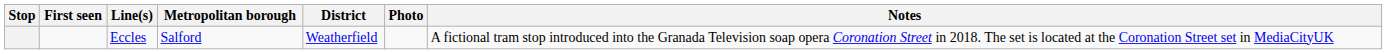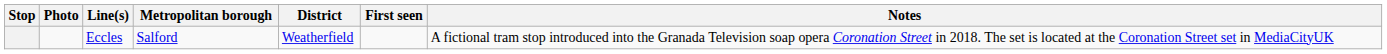 <table class="wikitable sortable plainrowheaders" width="100%">
 <tr>
 <th scope=col>Stop</th>
-<th scope=col>First seen</th>
+<th scope=col class="unsortable">Photo</th>
 <th class="sortable" scope=col>Line(s)</th>
 <th scope=col>Metropolitan borough</th>
 <th scope=col>District</th>
-<th scope=col class="unsortable">Photo</th>
+<th scope=col>First seen</th>
 <th class="unsortable" scope=col>Notes</th>
 </tr>
 <tr>
 <th scope=row></th>
-<td style="text-align:center"></td>
+<td></td>
 <td><a href='#'>Eccles</a></td>
 <td><a href='#'>Salford</a></td>
 <td><a href='#'>Weatherfield</a></td>
-<td></td>
+<td style="text-align:center"></td>
 <td>A fictional tram stop introduced into the Granada Television soap opera  <em><a href='#'>Coronation Street</a></em> in 2018. The set is located at the <a href='#'>Coronation Street set</a> in <a href='#'>MediaCityUK</a></td>
 </tr>
 </table>
